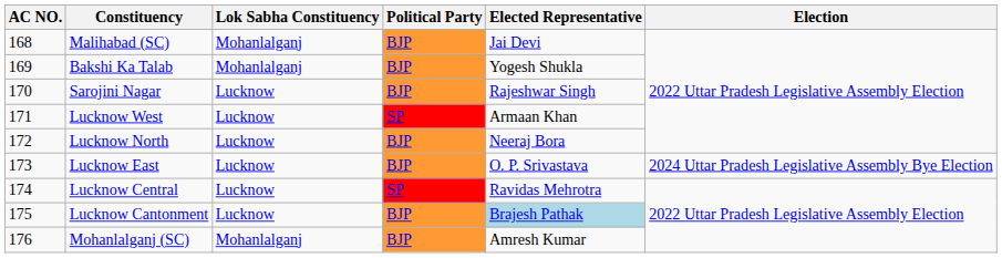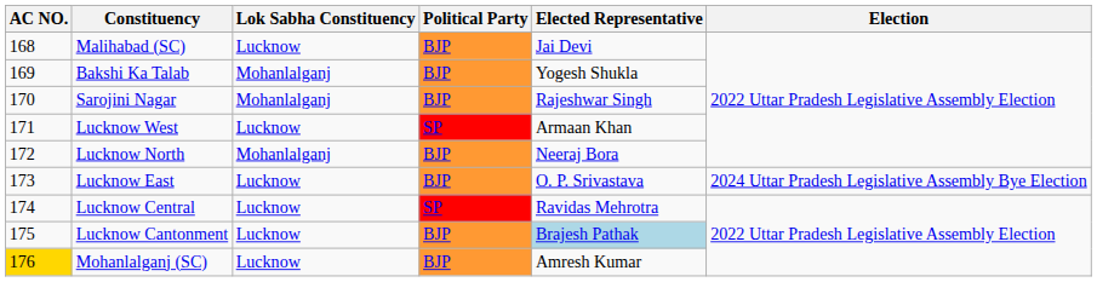 <table class="wikitable sortable">
 <tr>
 <th>AC NO.</th>
 <th>Constituency</th>
 <th>Lok Sabha Constituency</th>
 <th>Political Party</th>
 <th>Elected Representative</th>
 <th>Election</th>
 </tr>
 <tr>
 <td>168</td>
 <td><a href='#'>Malihabad (SC)</a></td>
-<td><a href='#'>Mohanlalganj</a></td>
+<td><a href='#'>Lucknow</a></td>
 <td style="background-color: #FF9933"><a href='#'>BJP</a></td>
 <td><a href='#'>Jai Devi</a></td>
 <td rowspan="5"><a href='#'>2022 Uttar Pradesh Legislative Assembly Election</a></td>
 </tr>
 <tr>
 <td>169</td>
 <td><a href='#'>Bakshi Ka Talab</a></td>
 <td><a href='#'>Mohanlalganj</a></td>
 <td style="background-color: #FF9933"><a href='#'>BJP</a></td>
 <td>Yogesh Shukla</td>
 </tr>
 <tr>
 <td>170</td>
 <td><a href='#'>Sarojini Nagar</a></td>
-<td><a href='#'>Lucknow</a></td>
+<td><a href='#'>Mohanlalganj</a></td>
 <td style="background-color: #FF9933"><a href='#'>BJP</a></td>
 <td><a href='#'>Rajeshwar Singh</a></td>
 </tr>
 <tr>
 <td>171</td>
 <td><a href='#'>Lucknow West</a></td>
 <td><a href='#'>Lucknow</a></td>
 <td style="background-color: #FF0000"><a href='#'>SP</a></td>
 <td>Armaan Khan</td>
 </tr>
 <tr>
 <td>172</td>
 <td><a href='#'>Lucknow North</a></td>
-<td><a href='#'>Lucknow</a></td>
+<td><a href='#'>Mohanlalganj</a></td>
 <td style="background-color: #FF9933"><a href='#'>BJP</a></td>
 <td><a href='#'>Neeraj Bora</a></td>
 </tr>
 <tr>
 <td>173</td>
 <td><a href='#'>Lucknow East</a></td>
 <td><a href='#'>Lucknow</a></td>
 <td style="background-color: #FF9933"><a href='#'>BJP</a></td>
 <td><a href='#'>O. P. Srivastava</a></td>
 <td><a href='#'>2024 Uttar Pradesh Legislative  Assembly Bye Election</a></td>
 </tr>
 <tr>
 <td>174</td>
 <td><a href='#'>Lucknow Central</a></td>
 <td><a href='#'>Lucknow</a></td>
 <td style="background-color: #FF0000"><a href='#'>SP</a></td>
 <td><a href='#'>Ravidas Mehrotra</a></td>
 <td rowspan="3"><a href='#'>2022 Uttar Pradesh Legislative Assembly Election</a></td>
 </tr>
 <tr>
 <td>175</td>
 <td><a href='#'>Lucknow Cantonment</a></td>
 <td><a href='#'>Lucknow</a></td>
 <td style="background-color: #FF9933"><a href='#'>BJP</a></td>
 <td style="background: lightblue;"><a href='#'>Brajesh Pathak</a><br></td>
 </tr>
 <tr>
-<td>176</td>
+<td style="background: gold;">176</td>
 <td><a href='#'>Mohanlalganj (SC)</a></td>
-<td><a href='#'>Mohanlalganj</a></td>
+<td><a href='#'>Lucknow</a></td>
 <td style="background-color: #FF9933"><a href='#'>BJP</a></td>
 <td>Amresh Kumar</td>
 </tr>
 </table>
